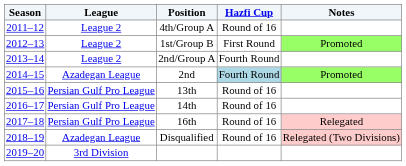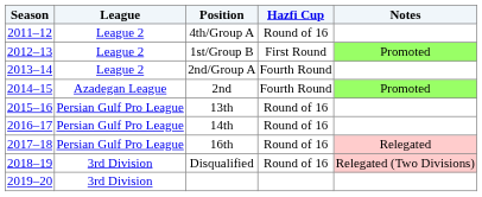 <table border="1" cellpadding="2" style="border-collapse:collapse; text-align:center; font-size:normal;">
 <tr style="background:#f0f6fa;">
 <th>Season</th>
 <th>League</th>
 <th>Position</th>
 <th><a href='#'>Hazfi Cup</a></th>
 <th>Notes</th>
 </tr>
 <tr>
 <td><a href='#'>2011–12</a></td>
 <td><a href='#'>League 2</a></td>
 <td>4th/Group A</td>
 <td>Round of 16</td>
 <td></td>
 </tr>
 <tr>
 <td><a href='#'>2012–13</a></td>
 <td><a href='#'>League 2</a></td>
 <td>1st/Group B</td>
 <td>First Round</td>
 <td bgcolor=99FF66>Promoted</td>
 </tr>
 <tr>
 <td><a href='#'>2013–14</a></td>
 <td><a href='#'>League 2</a></td>
 <td>2nd/Group A</td>
 <td>Fourth Round</td>
 <td></td>
 </tr>
 <tr>
 <td><a href='#'>2014–15</a></td>
 <td><a href='#'>Azadegan League</a></td>
 <td>2nd</td>
-<td style="background: lightblue;">Fourth Round</td>
+<td>Fourth Round</td>
 <td bgcolor=99FF66>Promoted</td>
 </tr>
 <tr>
 <td><a href='#'>2015–16</a></td>
 <td><a href='#'>Persian Gulf Pro League</a></td>
 <td>13th</td>
 <td>Round of 16</td>
 <td></td>
 </tr>
 <tr>
 <td><a href='#'>2016–17</a></td>
 <td><a href='#'>Persian Gulf Pro League</a></td>
 <td>14th</td>
 <td>Round of 16</td>
 <td></td>
 </tr>
 <tr>
 <td><a href='#'>2017–18</a></td>
 <td><a href='#'>Persian Gulf Pro League</a></td>
 <td>16th</td>
 <td>Round of 16</td>
 <td style="text-align:center; background:#fcc;">Relegated</td>
 </tr>
 <tr>
 <td><a href='#'>2018–19</a></td>
-<td><a href='#'>Azadegan League</a></td>
+<td><a href='#'>3rd Division</a></td>
 <td>Disqualified</td>
 <td>Round of 16</td>
 <td style="text-align:center; background:#fcc;">Relegated (Two Divisions)</td>
 </tr>
 <tr>
 <td><a href='#'>2019–20</a></td>
 <td><a href='#'>3rd Division</a></td>
 <td></td>
 <td></td>
 <td></td>
 </tr>
 </table>
